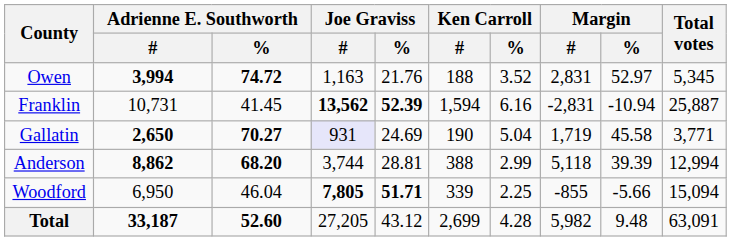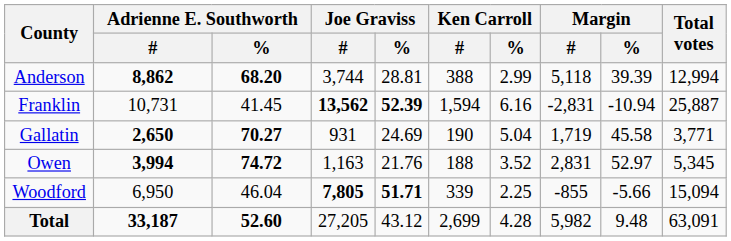 <table width="40%" class="wikitable sortable">
 <tr>
 <th rowspan="2" colspan="1" style="text-align:center">County</th>
 <th colspan="2" style="text-align: center;">Adrienne E. Southworth</th>
 <th colspan="2" style="text-align: center;">Joe Graviss</th>
 <th colspan="2" style="text-align: center;">Ken Carroll</th>
 <th colspan="2">Margin</th>
 <th colspan="1" rowspan="2" style="text-align: center;">Total<br>votes</th>
 </tr>
 <tr>
 <th colspan="1" style="text-align: center;">#</th>
 <th colspan="1" style="text-align: center;">%</th>
 <th colspan="1" style="text-align: center;">#</th>
 <th colspan="1" style="text-align: center;">%</th>
 <th colspan="1" style="text-align: center;">#</th>
 <th colspan="1" style="text-align: center;">%</th>
 <th>#</th>
 <th>%</th>
 </tr>
 <tr>
-<td align="center"  ><a href='#'>Owen</a></td>
-<td align="center"><strong>3,994</strong></td>
-<td align="center"><strong>74.72</strong></td>
-<td align="center">1,163</td>
-<td align="center">21.76</td>
-<td align="center">188</td>
-<td align="center">3.52</td>
-<td align="center">2,831</td>
-<td align="center">52.97</td>
-<td align="center">5,345</td>
+<td align="center"  ><a href='#'>Anderson</a></td>
+<td align="center"><strong>8,862</strong></td>
+<td align="center"><strong>68.20</strong></td>
+<td align="center">3,744</td>
+<td align="center">28.81</td>
+<td align="center">388</td>
+<td align="center">2.99</td>
+<td align="center">5,118</td>
+<td align="center">39.39</td>
+<td align="center">12,994</td>
 </tr>
 <tr>
 <td align="center"  ><a href='#'>Franklin</a></td>
 <td align="center">10,731</td>
 <td align="center">41.45</td>
 <td align="center"><strong>13,562</strong></td>
 <td align="center"><strong>52.39</strong></td>
 <td align="center">1,594</td>
 <td align="center">6.16</td>
 <td align="center">-2,831</td>
 <td align="center">-10.94</td>
 <td align="center">25,887</td>
 </tr>
 <tr>
 <td align="center"  ><a href='#'>Gallatin</a></td>
 <td align="center"><strong>2,650</strong></td>
 <td align="center"><strong>70.27</strong></td>
-<td align="center" style="background: lavender;">931</td>
+<td align="center">931</td>
 <td align="center">24.69</td>
 <td align="center">190</td>
 <td align="center">5.04</td>
 <td align="center">1,719</td>
 <td align="center">45.58</td>
 <td align="center">3,771</td>
 </tr>
 <tr>
-<td align="center"  ><a href='#'>Anderson</a></td>
-<td align="center"><strong>8,862</strong></td>
-<td align="center"><strong>68.20</strong></td>
-<td align="center">3,744</td>
-<td align="center">28.81</td>
-<td align="center">388</td>
-<td align="center">2.99</td>
-<td align="center">5,118</td>
-<td align="center">39.39</td>
-<td align="center">12,994</td>
+<td align="center"  ><a href='#'>Owen</a></td>
+<td align="center"><strong>3,994</strong></td>
+<td align="center"><strong>74.72</strong></td>
+<td align="center">1,163</td>
+<td align="center">21.76</td>
+<td align="center">188</td>
+<td align="center">3.52</td>
+<td align="center">2,831</td>
+<td align="center">52.97</td>
+<td align="center">5,345</td>
 </tr>
 <tr>
 <td align="center"  ><a href='#'>Woodford</a></td>
 <td align="center">6,950</td>
 <td align="center">46.04</td>
 <td align="center"><strong>7,805</strong></td>
 <td align="center"><strong>51.71</strong></td>
 <td align="center">339</td>
 <td align="center">2.25</td>
 <td align="center">-855</td>
 <td align="center">-5.66</td>
 <td align="center">15,094</td>
 </tr>
 <tr>
 <th align="center">Total</th>
 <td align="center"><strong>33,187</strong></td>
 <td align="center"><strong>52.60</strong></td>
 <td align="center">27,205</td>
 <td align="center">43.12</td>
 <td align="center">2,699</td>
 <td align="center">4.28</td>
 <td align="center">5,982</td>
 <td align="center">9.48</td>
 <td align="center">63,091</td>
 </tr>
 </table>
